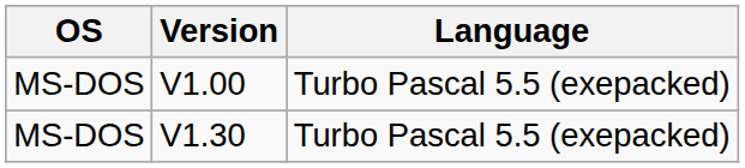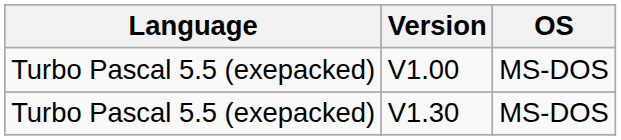 <table class="wikitable">
 <tr>
+<th>Language</th>
+<th>Version</th>
 <th>OS</th>
-<th>Version</th>
-<th>Language</th>
 </tr>
 <tr>
+<td>Turbo Pascal 5.5 (exepacked)</td>
+<td>V1.00</td>
 <td>MS-DOS</td>
-<td>V1.00</td>
-<td>Turbo Pascal 5.5 (exepacked)</td>
 </tr>
 <tr>
+<td>Turbo Pascal 5.5 (exepacked)</td>
+<td>V1.30</td>
 <td>MS-DOS</td>
-<td>V1.30</td>
-<td>Turbo Pascal 5.5 (exepacked)</td>
 </tr>
 </table>
